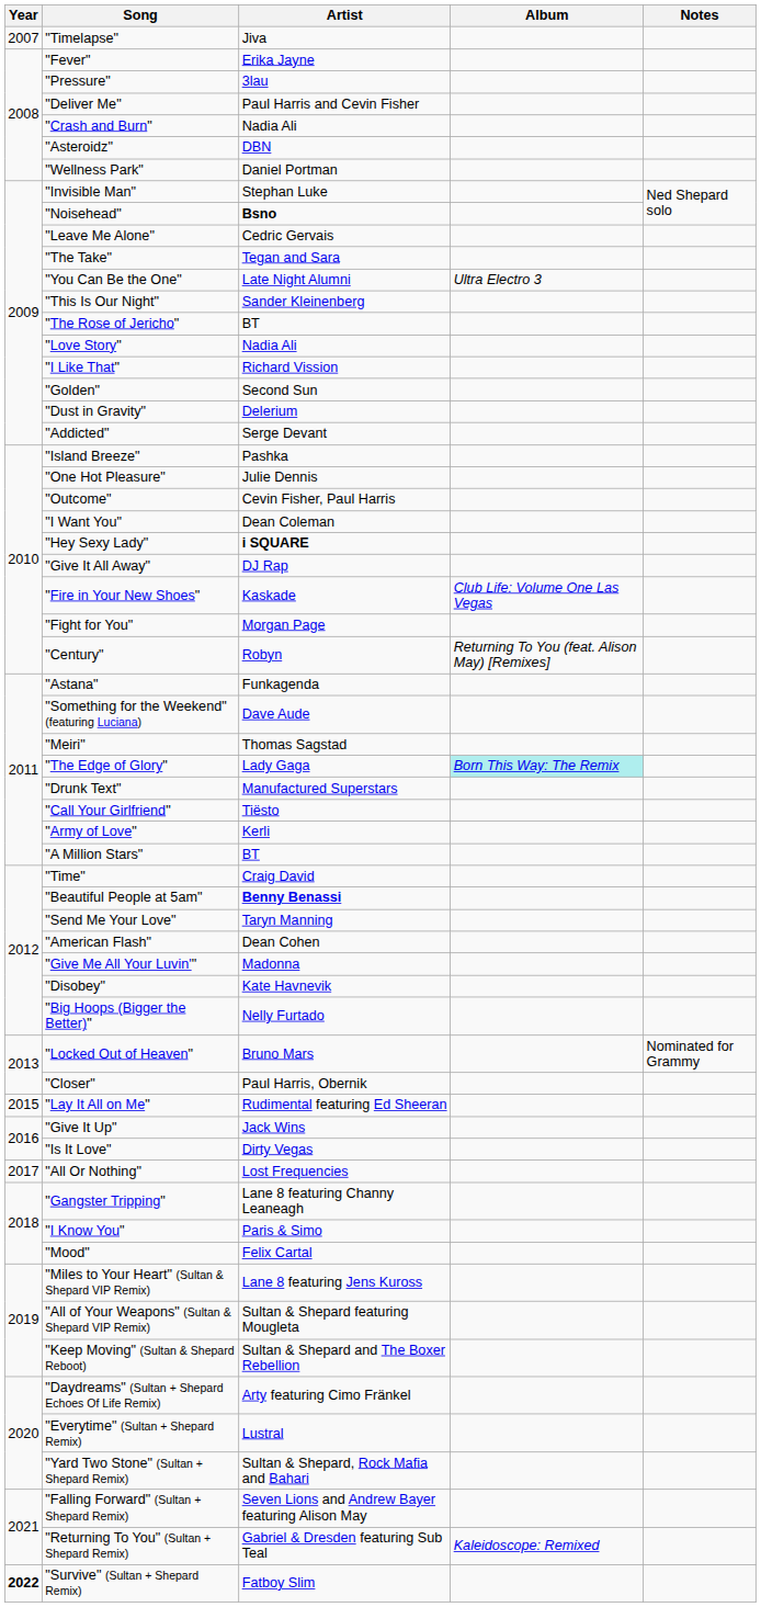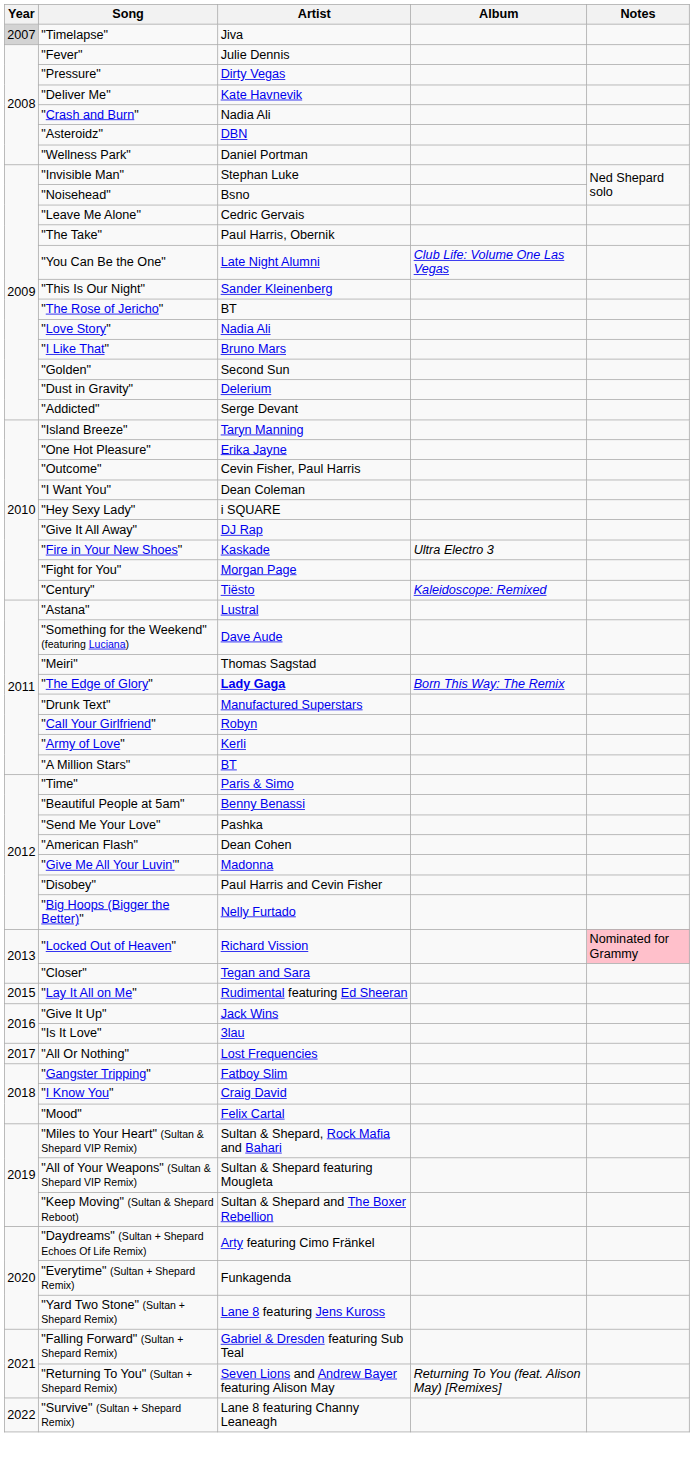 <table class="wikitable sortable">
 <tr>
 <th>Year</th>
 <th>Song</th>
 <th>Artist</th>
 <th>Album</th>
 <th>Notes</th>
 </tr>
 <tr>
-<td style="text-align:center;">2007</td>
+<td style="background: lightgrey; text-align:center;">2007</td>
 <td>"Timelapse"</td>
 <td>Jiva</td>
 <td></td>
 <td></td>
 </tr>
 <tr>
 <td rowspan="6" style="text-align:center;">2008</td>
 <td>"Fever"</td>
-<td><a href='#'>Erika Jayne</a></td>
+<td>Julie Dennis</td>
 <td></td>
 <td></td>
 </tr>
 <tr>
 <td>"Pressure"</td>
-<td><a href='#'>3lau</a></td>
+<td><a href='#'>Dirty Vegas</a></td>
 <td></td>
 <td></td>
 </tr>
 <tr>
 <td>"Deliver Me"</td>
-<td>Paul Harris and Cevin Fisher</td>
+<td><a href='#'>Kate Havnevik</a></td>
 <td></td>
 <td></td>
 </tr>
 <tr>
 <td>"<a href='#'>Crash and Burn</a>"</td>
 <td>Nadia Ali</td>
 <td></td>
 <td></td>
 </tr>
 <tr>
 <td>"Asteroidz"</td>
 <td><a href='#'>DBN</a></td>
 <td></td>
 <td></td>
 </tr>
 <tr>
 <td>"Wellness Park"</td>
 <td>Daniel Portman</td>
 <td></td>
 <td></td>
 </tr>
 <tr>
 <td rowspan="12" style="text-align:center;">2009</td>
 <td>"Invisible Man"</td>
 <td>Stephan Luke</td>
 <td></td>
 <td rowspan="2">Ned Shepard solo</td>
 </tr>
 <tr>
 <td>"Noisehead"</td>
-<td><strong>Bsno</strong></td>
+<td>Bsno</td>
 <td></td>
 </tr>
 <tr>
 <td>"Leave Me Alone"</td>
 <td>Cedric Gervais</td>
 <td></td>
 <td></td>
 </tr>
 <tr>
 <td>"The Take"</td>
-<td><a href='#'>Tegan and Sara</a></td>
+<td>Paul Harris, Obernik</td>
 <td></td>
 <td></td>
 </tr>
 <tr>
 <td>"You Can Be the One"</td>
 <td><a href='#'>Late Night Alumni</a></td>
-<td><em>Ultra Electro 3</em></td>
+<td><em><a href='#'>Club Life: Volume One Las Vegas</a></em></td>
 <td></td>
 </tr>
 <tr>
 <td>"This Is Our Night"</td>
 <td><a href='#'>Sander Kleinenberg</a></td>
 <td></td>
 <td></td>
 </tr>
 <tr>
 <td>"<a href='#'>The Rose of Jericho</a>"</td>
 <td>BT</td>
 <td></td>
 <td></td>
 </tr>
 <tr>
 <td>"<a href='#'>Love Story</a>"</td>
 <td><a href='#'>Nadia Ali</a></td>
 <td></td>
 <td></td>
 </tr>
 <tr>
 <td>"<a href='#'>I Like That</a>"</td>
-<td><a href='#'>Richard Vission</a></td>
+<td><a href='#'>Bruno Mars</a></td>
 <td></td>
 <td></td>
 </tr>
 <tr>
 <td>"Golden"</td>
 <td>Second Sun</td>
 <td></td>
 <td></td>
 </tr>
 <tr>
 <td>"Dust in Gravity"</td>
 <td><a href='#'>Delerium</a></td>
 <td></td>
 <td></td>
 </tr>
 <tr>
 <td>"Addicted"</td>
 <td>Serge Devant</td>
 <td></td>
 <td></td>
 </tr>
 <tr>
 <td rowspan="9" style="text-align:center;">2010</td>
 <td>"Island Breeze"</td>
-<td>Pashka</td>
+<td><a href='#'>Taryn Manning</a></td>
 <td></td>
 <td></td>
 </tr>
 <tr>
 <td>"One Hot Pleasure"</td>
-<td>Julie Dennis</td>
+<td><a href='#'>Erika Jayne</a></td>
 <td></td>
 <td></td>
 </tr>
 <tr>
 <td>"Outcome"</td>
 <td>Cevin Fisher, Paul Harris</td>
 <td></td>
 <td></td>
 </tr>
 <tr>
 <td>"I Want You"</td>
 <td>Dean Coleman</td>
 <td></td>
 <td></td>
 </tr>
 <tr>
 <td>"Hey Sexy Lady"</td>
-<td><strong>i SQUARE</strong></td>
+<td>i SQUARE</td>
 <td></td>
 <td></td>
 </tr>
 <tr>
 <td>"Give It All Away"</td>
 <td><a href='#'>DJ Rap</a></td>
 <td></td>
 <td></td>
 </tr>
 <tr>
 <td>"<a href='#'>Fire in Your New Shoes</a>"</td>
 <td><a href='#'>Kaskade</a></td>
-<td><em><a href='#'>Club Life: Volume One Las Vegas</a></em></td>
+<td><em>Ultra Electro 3</em></td>
 <td></td>
 </tr>
 <tr>
 <td>"Fight for You"</td>
 <td><a href='#'>Morgan Page</a></td>
 <td></td>
 <td></td>
 </tr>
 <tr>
 <td>"Century"</td>
-<td><a href='#'>Robyn</a></td>
-<td><em>Returning To You (feat. Alison May) [Remixes]</em></td>
+<td><a href='#'>Tiësto</a></td>
+<td><em><a href='#'>Kaleidoscope: Remixed</a></em></td>
 <td></td>
 </tr>
 <tr>
 <td rowspan="8" style="text-align:center;">2011</td>
 <td>"Astana"</td>
-<td>Funkagenda</td>
+<td><a href='#'>Lustral</a></td>
 <td></td>
 <td></td>
 </tr>
 <tr>
 <td>"Something for the Weekend" <small>(featuring <a href='#'>Luciana</a>)</small></td>
 <td><a href='#'>Dave Aude</a></td>
 <td></td>
 <td></td>
 </tr>
 <tr>
 <td>"Meiri"</td>
 <td>Thomas Sagstad</td>
 <td></td>
 <td></td>
 </tr>
 <tr>
 <td>"<a href='#'>The Edge of Glory</a>"</td>
-<td><a href='#'>Lady Gaga</a></td>
-<td style="background: paleturquoise;"><em><a href='#'>Born This Way: The Remix</a></em></td>
+<td><strong><a href='#'>Lady Gaga</a></strong></td>
+<td><em><a href='#'>Born This Way: The Remix</a></em></td>
 <td></td>
 </tr>
 <tr>
 <td>"Drunk Text"</td>
 <td><a href='#'>Manufactured Superstars</a></td>
 <td></td>
 <td></td>
 </tr>
 <tr>
 <td>"<a href='#'>Call Your Girlfriend</a>"</td>
-<td><a href='#'>Tiësto</a></td>
+<td><a href='#'>Robyn</a></td>
 <td></td>
 <td></td>
 </tr>
 <tr>
 <td>"<a href='#'>Army of Love</a>"</td>
 <td><a href='#'>Kerli</a></td>
 <td></td>
 <td></td>
 </tr>
 <tr>
 <td>"A Million Stars"</td>
 <td><a href='#'>BT</a></td>
 <td></td>
 <td></td>
 </tr>
 <tr>
 <td rowspan="7" style="text-align:center;">2012</td>
 <td>"Time"</td>
-<td><a href='#'>Craig David</a></td>
+<td><a href='#'>Paris & Simo</a></td>
 <td></td>
 <td></td>
 </tr>
 <tr>
 <td>"Beautiful People at 5am"</td>
-<td><strong><a href='#'>Benny Benassi</a></strong></td>
+<td><a href='#'>Benny Benassi</a></td>
 <td></td>
 <td></td>
 </tr>
 <tr>
 <td>"Send Me Your Love"</td>
-<td><a href='#'>Taryn Manning</a></td>
+<td>Pashka</td>
 <td></td>
 <td></td>
 </tr>
 <tr>
 <td>"American Flash"</td>
 <td>Dean Cohen</td>
 <td></td>
 <td></td>
 </tr>
 <tr>
 <td>"<a href='#'>Give Me All Your Luvin'</a>"</td>
 <td><a href='#'>Madonna</a></td>
 <td></td>
 <td></td>
 </tr>
 <tr>
 <td>"Disobey"</td>
-<td><a href='#'>Kate Havnevik</a></td>
+<td>Paul Harris and Cevin Fisher</td>
 <td></td>
 <td></td>
 </tr>
 <tr>
 <td>"<a href='#'>Big Hoops (Bigger the Better)</a>"</td>
 <td><a href='#'>Nelly Furtado</a></td>
 <td></td>
 <td></td>
 </tr>
 <tr>
 <td rowspan="2" style="text-align:center;">2013</td>
 <td>"<a href='#'>Locked Out of Heaven</a>"</td>
-<td><a href='#'>Bruno Mars</a></td>
+<td><a href='#'>Richard Vission</a></td>
 <td></td>
-<td>Nominated for Grammy</td>
+<td style="background: pink;">Nominated for Grammy</td>
 </tr>
 <tr>
 <td>"Closer"</td>
-<td>Paul Harris, Obernik</td>
+<td><a href='#'>Tegan and Sara</a></td>
 <td></td>
 <td></td>
 </tr>
 <tr>
 <td style="text-align:center;">2015</td>
 <td>"<a href='#'>Lay It All on Me</a>"</td>
 <td><a href='#'>Rudimental</a> featuring <a href='#'>Ed Sheeran</a></td>
 <td></td>
 <td></td>
 </tr>
 <tr>
 <td rowspan="2" style="text-align:center;">2016</td>
 <td>"Give It Up"</td>
 <td><a href='#'>Jack Wins</a></td>
 <td></td>
 <td></td>
 </tr>
 <tr>
 <td>"Is It Love"</td>
-<td><a href='#'>Dirty Vegas</a></td>
+<td><a href='#'>3lau</a></td>
 <td></td>
 <td></td>
 </tr>
 <tr>
 <td style="text-align:center;">2017</td>
 <td>"All Or Nothing"</td>
 <td><a href='#'>Lost Frequencies</a></td>
 <td></td>
 <td></td>
 </tr>
 <tr>
 <td rowspan="3" style="text-align:center;">2018</td>
 <td>"<a href='#'>Gangster Tripping</a>"</td>
-<td>Lane 8 featuring Channy Leaneagh</td>
+<td><a href='#'>Fatboy Slim</a></td>
 <td></td>
 <td></td>
 </tr>
 <tr>
 <td>"<a href='#'>I Know You</a>"</td>
-<td><a href='#'>Paris & Simo</a></td>
+<td><a href='#'>Craig David</a></td>
 <td></td>
 <td></td>
 </tr>
 <tr>
 <td>"Mood"</td>
 <td><a href='#'>Felix Cartal</a></td>
 <td></td>
 <td></td>
 </tr>
 <tr>
 <td style="text-align:center;" rowspan="3">2019</td>
 <td>"Miles to Your Heart" <small>(Sultan & Shepard VIP Remix)</small></td>
-<td><a href='#'>Lane 8</a> featuring <a href='#'>Jens Kuross</a></td>
+<td>Sultan & Shepard, <a href='#'>Rock Mafia</a> and <a href='#'>Bahari</a></td>
 <td></td>
 <td></td>
 </tr>
 <tr>
 <td>"All of Your Weapons" <small>(Sultan & Shepard VIP Remix)</small></td>
 <td>Sultan & Shepard featuring Mougleta</td>
 <td></td>
 <td></td>
 </tr>
 <tr>
 <td>"Keep Moving" <small>(Sultan & Shepard Reboot)</small></td>
 <td>Sultan & Shepard and <a href='#'>The Boxer Rebellion</a></td>
 <td></td>
 <td></td>
 </tr>
 <tr>
 <td style="text-align:center;" rowspan="3">2020</td>
 <td>"Daydreams" <small>(Sultan + Shepard Echoes Of Life Remix)</small></td>
 <td><a href='#'>Arty</a> featuring Cimo Fränkel</td>
 <td></td>
 <td></td>
 </tr>
 <tr>
 <td>"Everytime" <small>(Sultan + Shepard Remix)</small></td>
-<td><a href='#'>Lustral</a></td>
+<td>Funkagenda</td>
 <td></td>
 <td></td>
 </tr>
 <tr>
 <td>"Yard Two Stone" <small>(Sultan + Shepard Remix)</small></td>
-<td>Sultan & Shepard, <a href='#'>Rock Mafia</a> and <a href='#'>Bahari</a></td>
+<td><a href='#'>Lane 8</a> featuring <a href='#'>Jens Kuross</a></td>
 <td></td>
 <td></td>
 </tr>
 <tr>
 <td rowspan="2">2021</td>
 <td>"Falling Forward" <small>(Sultan + Shepard Remix)</small></td>
-<td><a href='#'>Seven Lions</a> and <a href='#'>Andrew Bayer</a> featuring Alison May</td>
+<td><a href='#'>Gabriel & Dresden</a> featuring Sub Teal</td>
 <td></td>
 <td></td>
 </tr>
 <tr>
 <td>"Returning To You" <small>(Sultan + Shepard Remix)</small></td>
-<td><a href='#'>Gabriel & Dresden</a> featuring Sub Teal</td>
-<td><em><a href='#'>Kaleidoscope: Remixed</a></em></td>
+<td><a href='#'>Seven Lions</a> and <a href='#'>Andrew Bayer</a> featuring Alison May</td>
+<td><em>Returning To You (feat. Alison May) [Remixes]</em></td>
 <td></td>
 </tr>
 <tr>
-<td><strong>2022</strong></td>
+<td>2022</td>
 <td>"Survive" <small>(Sultan + Shepard Remix)</small></td>
-<td><a href='#'>Fatboy Slim</a></td>
+<td>Lane 8 featuring Channy Leaneagh</td>
 <td></td>
 <td></td>
 </tr>
 </table>
